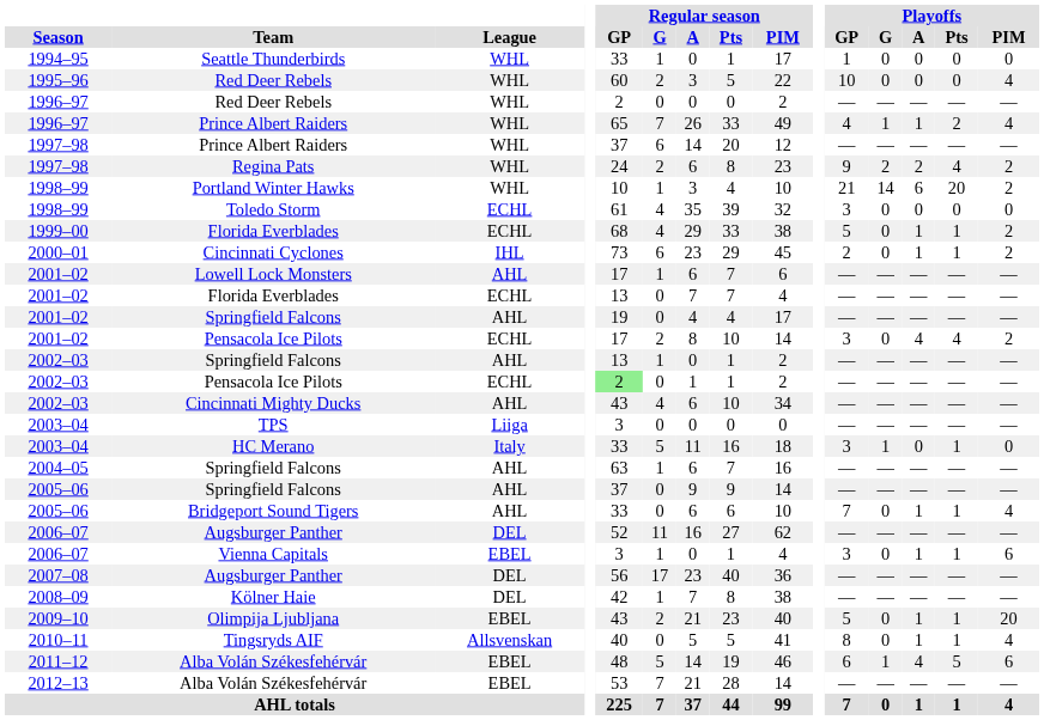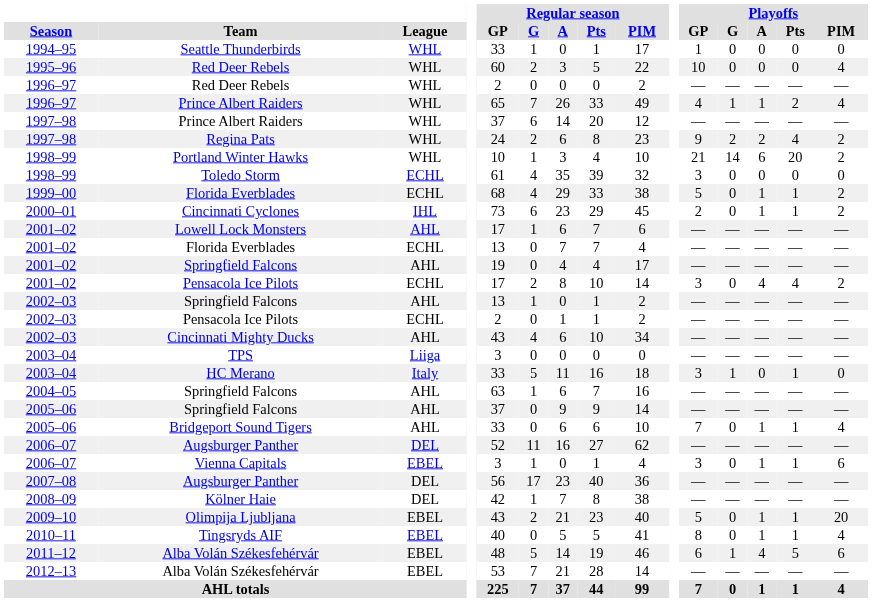 <table border="0" cellpadding="1" cellspacing="0" style="text-align:center; width:60em">
 <tr bgcolor="#e0e0e0">
 <th colspan="3" bgcolor="#ffffff"> </th>
 <th rowspan="99" bgcolor="#ffffff"> </th>
 <th colspan="5"><a href='#'>Regular season</a></th>
 <th rowspan="99" bgcolor="#ffffff"> </th>
 <th colspan="5"><a href='#'>Playoffs</a></th>
 </tr>
 <tr bgcolor="#e0e0e0">
 <th><a href='#'>Season</a></th>
 <th>Team</th>
 <th>League</th>
 <th>GP</th>
 <th><a href='#'>G</a></th>
 <th><a href='#'>A</a></th>
 <th><a href='#'>Pts</a></th>
 <th><a href='#'>PIM</a></th>
 <th>GP</th>
 <th>G</th>
 <th>A</th>
 <th>Pts</th>
 <th>PIM</th>
 </tr>
 <tr>
 <td><a href='#'>1994–95</a></td>
 <td><a href='#'>Seattle Thunderbirds</a></td>
 <td><a href='#'>WHL</a></td>
 <td>33</td>
 <td>1</td>
 <td>0</td>
 <td>1</td>
 <td>17</td>
 <td>1</td>
 <td>0</td>
 <td>0</td>
 <td>0</td>
 <td>0</td>
 </tr>
 <tr bgcolor="#f0f0f0">
 <td><a href='#'>1995–96</a></td>
 <td><a href='#'>Red Deer Rebels</a></td>
 <td>WHL</td>
 <td>60</td>
 <td>2</td>
 <td>3</td>
 <td>5</td>
 <td>22</td>
 <td>10</td>
 <td>0</td>
 <td>0</td>
 <td>0</td>
 <td>4</td>
 </tr>
 <tr>
 <td><a href='#'>1996–97</a></td>
 <td>Red Deer Rebels</td>
 <td>WHL</td>
 <td>2</td>
 <td>0</td>
 <td>0</td>
 <td>0</td>
 <td>2</td>
 <td>—</td>
 <td>—</td>
 <td>—</td>
 <td>—</td>
 <td>—</td>
 </tr>
 <tr bgcolor="#f0f0f0">
 <td><a href='#'>1996–97</a></td>
 <td><a href='#'>Prince Albert Raiders</a></td>
 <td>WHL</td>
 <td>65</td>
 <td>7</td>
 <td>26</td>
 <td>33</td>
 <td>49</td>
 <td>4</td>
 <td>1</td>
 <td>1</td>
 <td>2</td>
 <td>4</td>
 </tr>
 <tr>
 <td><a href='#'>1997–98</a></td>
 <td>Prince Albert Raiders</td>
 <td>WHL</td>
 <td>37</td>
 <td>6</td>
 <td>14</td>
 <td>20</td>
 <td>12</td>
 <td>—</td>
 <td>—</td>
 <td>—</td>
 <td>—</td>
 <td>—</td>
 </tr>
 <tr bgcolor="#f0f0f0">
 <td><a href='#'>1997–98</a></td>
 <td><a href='#'>Regina Pats</a></td>
 <td>WHL</td>
 <td>24</td>
 <td>2</td>
 <td>6</td>
 <td>8</td>
 <td>23</td>
 <td>9</td>
 <td>2</td>
 <td>2</td>
 <td>4</td>
 <td>2</td>
 </tr>
 <tr>
 <td><a href='#'>1998–99</a></td>
 <td><a href='#'>Portland Winter Hawks</a></td>
 <td>WHL</td>
 <td>10</td>
 <td>1</td>
 <td>3</td>
 <td>4</td>
 <td>10</td>
 <td>21</td>
 <td>14</td>
 <td>6</td>
 <td>20</td>
 <td>2</td>
 </tr>
 <tr>
 <td><a href='#'>1998–99</a></td>
 <td><a href='#'>Toledo Storm</a></td>
 <td><a href='#'>ECHL</a></td>
 <td>61</td>
 <td>4</td>
 <td>35</td>
 <td>39</td>
 <td>32</td>
 <td>3</td>
 <td>0</td>
 <td>0</td>
 <td>0</td>
 <td>0</td>
 </tr>
 <tr bgcolor="#f0f0f0">
 <td><a href='#'>1999–00</a></td>
 <td><a href='#'>Florida Everblades</a></td>
 <td>ECHL</td>
 <td>68</td>
 <td>4</td>
 <td>29</td>
 <td>33</td>
 <td>38</td>
 <td>5</td>
 <td>0</td>
 <td>1</td>
 <td>1</td>
 <td>2</td>
 </tr>
 <tr>
 <td><a href='#'>2000–01</a></td>
 <td><a href='#'>Cincinnati Cyclones</a></td>
 <td><a href='#'>IHL</a></td>
 <td>73</td>
 <td>6</td>
 <td>23</td>
 <td>29</td>
 <td>45</td>
 <td>2</td>
 <td>0</td>
 <td>1</td>
 <td>1</td>
 <td>2</td>
 </tr>
 <tr bgcolor="#f0f0f0">
 <td><a href='#'>2001–02</a></td>
 <td><a href='#'>Lowell Lock Monsters</a></td>
 <td><a href='#'>AHL</a></td>
 <td>17</td>
 <td>1</td>
 <td>6</td>
 <td>7</td>
 <td>6</td>
 <td>—</td>
 <td>—</td>
 <td>—</td>
 <td>—</td>
 <td>—</td>
 </tr>
 <tr>
 <td><a href='#'>2001–02</a></td>
 <td>Florida Everblades</td>
 <td>ECHL</td>
 <td>13</td>
 <td>0</td>
 <td>7</td>
 <td>7</td>
 <td>4</td>
 <td>—</td>
 <td>—</td>
 <td>—</td>
 <td>—</td>
 <td>—</td>
 </tr>
 <tr bgcolor="#f0f0f0">
 <td><a href='#'>2001–02</a></td>
 <td><a href='#'>Springfield Falcons</a></td>
 <td>AHL</td>
 <td>19</td>
 <td>0</td>
 <td>4</td>
 <td>4</td>
 <td>17</td>
 <td>—</td>
 <td>—</td>
 <td>—</td>
 <td>—</td>
 <td>—</td>
 </tr>
 <tr>
 <td><a href='#'>2001–02</a></td>
 <td><a href='#'>Pensacola Ice Pilots</a></td>
 <td>ECHL</td>
 <td>17</td>
 <td>2</td>
 <td>8</td>
 <td>10</td>
 <td>14</td>
 <td>3</td>
 <td>0</td>
 <td>4</td>
 <td>4</td>
 <td>2</td>
 </tr>
 <tr bgcolor="#f0f0f0">
 <td><a href='#'>2002–03</a></td>
 <td>Springfield Falcons</td>
 <td>AHL</td>
 <td>13</td>
 <td>1</td>
 <td>0</td>
 <td>1</td>
 <td>2</td>
 <td>—</td>
 <td>—</td>
 <td>—</td>
 <td>—</td>
 <td>—</td>
 </tr>
 <tr>
 <td><a href='#'>2002–03</a></td>
 <td>Pensacola Ice Pilots</td>
 <td>ECHL</td>
-<td style="background: lightgreen;">2</td>
+<td>2</td>
 <td>0</td>
 <td>1</td>
 <td>1</td>
 <td>2</td>
 <td>—</td>
 <td>—</td>
 <td>—</td>
 <td>—</td>
 <td>—</td>
 </tr>
 <tr bgcolor="#f0f0f0">
 <td><a href='#'>2002–03</a></td>
 <td><a href='#'>Cincinnati Mighty Ducks</a></td>
 <td>AHL</td>
 <td>43</td>
 <td>4</td>
 <td>6</td>
 <td>10</td>
 <td>34</td>
 <td>—</td>
 <td>—</td>
 <td>—</td>
 <td>—</td>
 <td>—</td>
 </tr>
 <tr>
 <td><a href='#'>2003–04</a></td>
 <td><a href='#'>TPS</a></td>
 <td><a href='#'>Liiga</a></td>
 <td>3</td>
 <td>0</td>
 <td>0</td>
 <td>0</td>
 <td>0</td>
 <td>—</td>
 <td>—</td>
 <td>—</td>
 <td>—</td>
 <td>—</td>
 </tr>
 <tr bgcolor="#f0f0f0">
 <td><a href='#'>2003–04</a></td>
 <td><a href='#'>HC Merano</a></td>
 <td><a href='#'>Italy</a></td>
 <td>33</td>
 <td>5</td>
 <td>11</td>
 <td>16</td>
 <td>18</td>
 <td>3</td>
 <td>1</td>
 <td>0</td>
 <td>1</td>
 <td>0</td>
 </tr>
 <tr>
 <td><a href='#'>2004–05</a></td>
 <td>Springfield Falcons</td>
 <td>AHL</td>
 <td>63</td>
 <td>1</td>
 <td>6</td>
 <td>7</td>
 <td>16</td>
 <td>—</td>
 <td>—</td>
 <td>—</td>
 <td>—</td>
 <td>—</td>
 </tr>
 <tr bgcolor="#f0f0f0">
 <td><a href='#'>2005–06</a></td>
 <td>Springfield Falcons</td>
 <td>AHL</td>
 <td>37</td>
 <td>0</td>
 <td>9</td>
 <td>9</td>
 <td>14</td>
 <td>—</td>
 <td>—</td>
 <td>—</td>
 <td>—</td>
 <td>—</td>
 </tr>
 <tr>
 <td><a href='#'>2005–06</a></td>
 <td><a href='#'>Bridgeport Sound Tigers</a></td>
 <td>AHL</td>
 <td>33</td>
 <td>0</td>
 <td>6</td>
 <td>6</td>
 <td>10</td>
 <td>7</td>
 <td>0</td>
 <td>1</td>
 <td>1</td>
 <td>4</td>
 </tr>
 <tr bgcolor="#f0f0f0">
 <td><a href='#'>2006–07</a></td>
 <td><a href='#'>Augsburger Panther</a></td>
 <td><a href='#'>DEL</a></td>
 <td>52</td>
 <td>11</td>
 <td>16</td>
 <td>27</td>
 <td>62</td>
 <td>—</td>
 <td>—</td>
 <td>—</td>
 <td>—</td>
 <td>—</td>
 </tr>
 <tr>
 <td><a href='#'>2006–07</a></td>
 <td><a href='#'>Vienna Capitals</a></td>
 <td><a href='#'>EBEL</a></td>
 <td>3</td>
 <td>1</td>
 <td>0</td>
 <td>1</td>
 <td>4</td>
 <td>3</td>
 <td>0</td>
 <td>1</td>
 <td>1</td>
 <td>6</td>
 </tr>
 <tr bgcolor="#f0f0f0">
 <td><a href='#'>2007–08</a></td>
 <td><a href='#'>Augsburger Panther</a></td>
 <td>DEL</td>
 <td>56</td>
 <td>17</td>
 <td>23</td>
 <td>40</td>
 <td>36</td>
 <td>—</td>
 <td>—</td>
 <td>—</td>
 <td>—</td>
 <td>—</td>
 </tr>
 <tr>
 <td><a href='#'>2008–09</a></td>
 <td><a href='#'>Kölner Haie</a></td>
 <td>DEL</td>
 <td>42</td>
 <td>1</td>
 <td>7</td>
 <td>8</td>
 <td>38</td>
 <td>—</td>
 <td>—</td>
 <td>—</td>
 <td>—</td>
 <td>—</td>
 </tr>
 <tr bgcolor="#f0f0f0">
 <td><a href='#'>2009–10</a></td>
 <td><a href='#'>Olimpija Ljubljana</a></td>
 <td>EBEL</td>
 <td>43</td>
 <td>2</td>
 <td>21</td>
 <td>23</td>
 <td>40</td>
 <td>5</td>
 <td>0</td>
 <td>1</td>
 <td>1</td>
 <td>20</td>
 </tr>
 <tr>
 <td><a href='#'>2010–11</a></td>
 <td><a href='#'>Tingsryds AIF</a></td>
-<td><a href='#'>Allsvenskan</a></td>
+<td><a href='#'>EBEL</a></td>
 <td>40</td>
 <td>0</td>
 <td>5</td>
 <td>5</td>
 <td>41</td>
 <td>8</td>
 <td>0</td>
 <td>1</td>
 <td>1</td>
 <td>4</td>
 </tr>
 <tr bgcolor="#f0f0f0">
 <td><a href='#'>2011–12</a></td>
 <td><a href='#'>Alba Volán Székesfehérvár</a></td>
 <td>EBEL</td>
 <td>48</td>
 <td>5</td>
 <td>14</td>
 <td>19</td>
 <td>46</td>
 <td>6</td>
 <td>1</td>
 <td>4</td>
 <td>5</td>
 <td>6</td>
 </tr>
 <tr>
 <td><a href='#'>2012–13</a></td>
 <td>Alba Volán Székesfehérvár</td>
 <td>EBEL</td>
 <td>53</td>
 <td>7</td>
 <td>21</td>
 <td>28</td>
 <td>14</td>
 <td>—</td>
 <td>—</td>
 <td>—</td>
 <td>—</td>
 <td>—</td>
 </tr>
 <tr>
 </tr>
 <tr ALIGN="center" bgcolor="#e0e0e0">
 <th colspan="3">AHL totals</th>
 <th ALIGN="center">225</th>
 <th ALIGN="center">7</th>
 <th ALIGN="center">37</th>
 <th ALIGN="center">44</th>
 <th ALIGN="center">99</th>
 <th ALIGN="center">7</th>
 <th ALIGN="center">0</th>
 <th ALIGN="center">1</th>
 <th ALIGN="center">1</th>
 <th ALIGN="center">4</th>
 </tr>
 </table>
